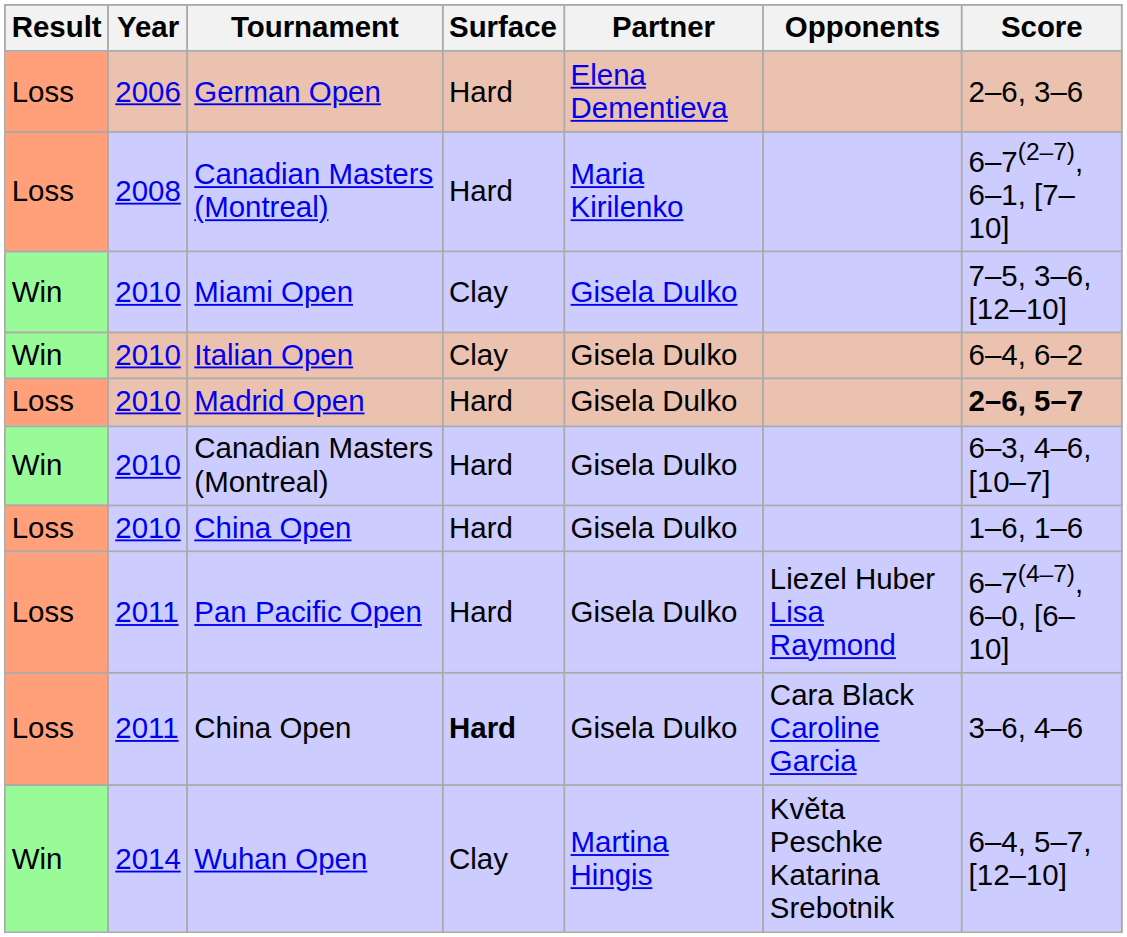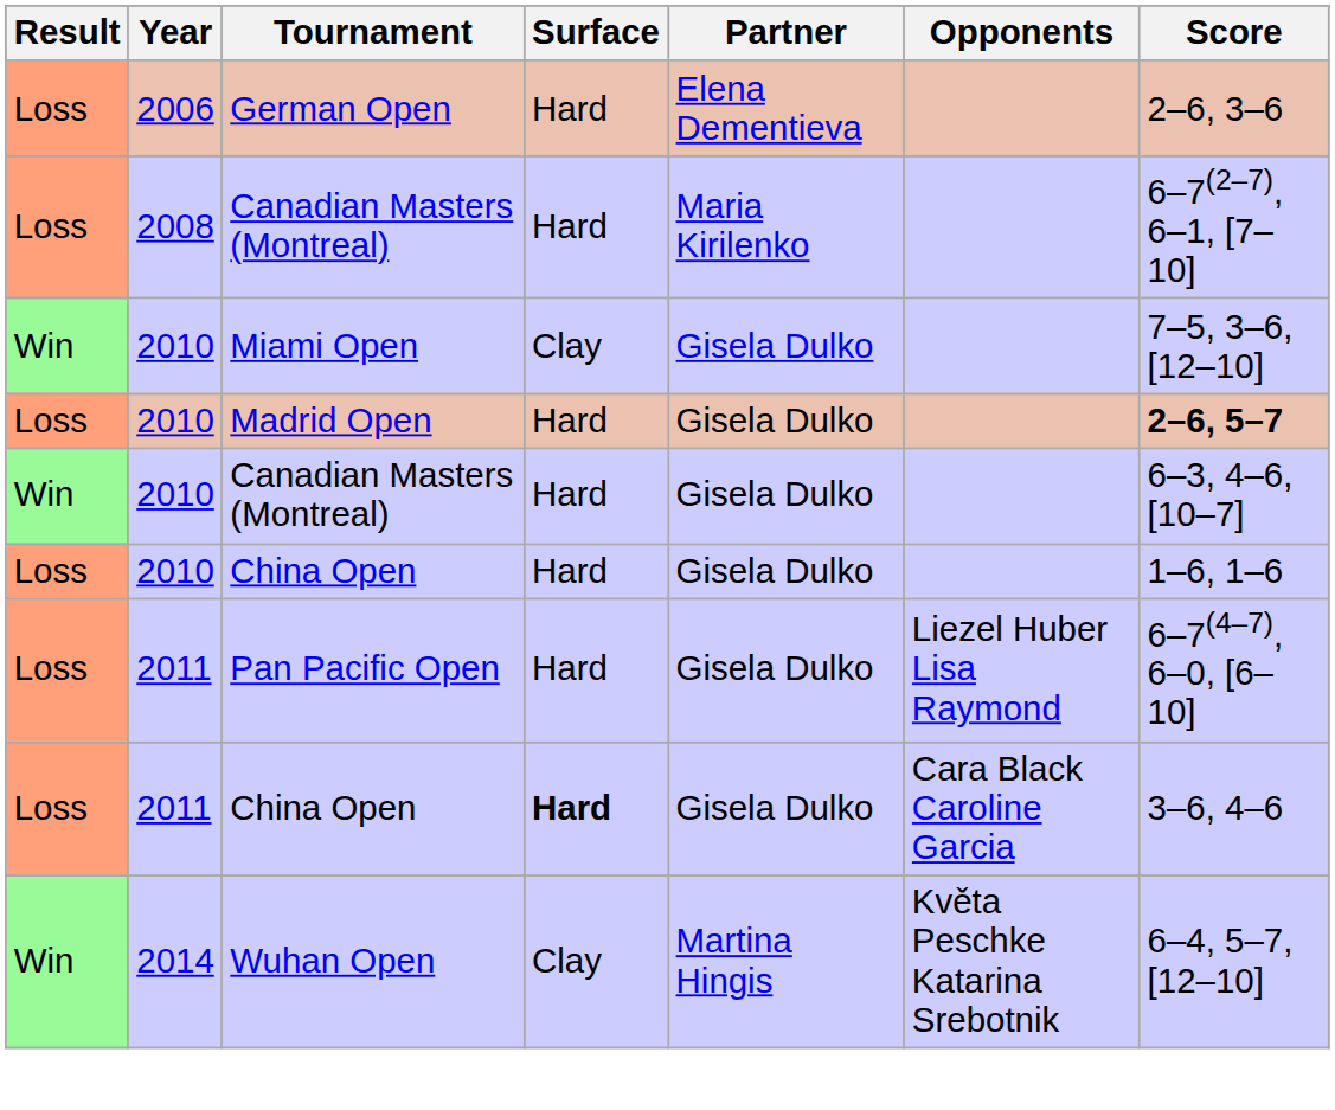 <table class="sortable wikitable">
 <tr>
 <th>Result</th>
 <th>Year</th>
 <th>Tournament</th>
 <th>Surface</th>
 <th>Partner</th>
 <th>Opponents</th>
 <th>Score</th>
 </tr>
 <tr bgcolor=#EBC2AF>
 <td bgcolor=FFA07A>Loss</td>
 <td><a href='#'>2006</a></td>
 <td><a href='#'>German Open</a></td>
 <td>Hard</td>
 <td> <a href='#'>Elena Dementieva</a></td>
 <td></td>
 <td>2–6, 3–6</td>
 </tr>
 <tr bgcolor=#CCCCFF>
 <td bgcolor=FFA07A>Loss</td>
 <td><a href='#'>2008</a></td>
 <td><a href='#'>Canadian Masters (Montreal)</a></td>
 <td>Hard</td>
 <td> <a href='#'>Maria Kirilenko</a></td>
 <td></td>
 <td>6–7<sup>(2–7)</sup>, 6–1, [7–10]</td>
 </tr>
 <tr bgcolor=#CCCCFF>
 <td bgcolor=98FB98>Win</td>
 <td><a href='#'>2010</a></td>
 <td><a href='#'>Miami Open</a></td>
 <td>Clay</td>
 <td> <a href='#'>Gisela Dulko</a></td>
 <td></td>
 <td>7–5, 3–6, [12–10]</td>
-</tr>
-<tr bgcolor=#EBC2AF>
-<td bgcolor=98FB98>Win</td>
-<td><a href='#'>2010</a></td>
-<td><a href='#'>Italian Open</a></td>
-<td>Clay</td>
-<td> Gisela Dulko</td>
-<td></td>
-<td>6–4, 6–2</td>
 </tr>
 <tr bgcolor=#EBC2AF>
 <td bgcolor=FFA07A>Loss</td>
 <td><a href='#'>2010</a></td>
 <td><a href='#'>Madrid Open</a></td>
 <td>Hard</td>
 <td> Gisela Dulko</td>
 <td></td>
 <td><strong>2–6, 5–7</strong></td>
 </tr>
 <tr bgcolor=#CCCCFF>
 <td bgcolor=98FB98>Win</td>
 <td><a href='#'>2010</a></td>
 <td>Canadian Masters (Montreal)</td>
 <td>Hard</td>
 <td> Gisela Dulko</td>
 <td></td>
 <td>6–3, 4–6, [10–7]</td>
 </tr>
 <tr bgcolor=#CCCCFF>
 <td bgcolor=FFA07A>Loss</td>
 <td><a href='#'>2010</a></td>
 <td><a href='#'>China Open</a></td>
 <td>Hard</td>
 <td> Gisela Dulko</td>
 <td></td>
 <td>1–6, 1–6</td>
 </tr>
 <tr bgcolor=#CCCCFF>
 <td bgcolor=FFA07A>Loss</td>
 <td><a href='#'>2011</a></td>
 <td><a href='#'>Pan Pacific Open</a></td>
 <td>Hard</td>
 <td> Gisela Dulko</td>
 <td> Liezel Huber<br> <a href='#'>Lisa Raymond</a></td>
 <td>6–7<sup>(4–7)</sup>, 6–0, [6–10]</td>
 </tr>
 <tr bgcolor=#CCCCFF>
 <td bgcolor=FFA07A>Loss</td>
 <td><a href='#'>2011</a></td>
 <td>China Open</td>
 <td><strong>Hard</strong></td>
 <td> Gisela Dulko</td>
 <td> Cara Black<br> <a href='#'>Caroline Garcia</a></td>
 <td>3–6, 4–6</td>
 </tr>
 <tr bgcolor=#CCCCFF>
 <td bgcolor=98FB98>Win</td>
 <td><a href='#'>2014</a></td>
 <td><a href='#'>Wuhan Open</a></td>
 <td>Clay</td>
 <td> <a href='#'>Martina Hingis</a></td>
 <td> Květa Peschke<br> Katarina Srebotnik</td>
 <td>6–4, 5–7, [12–10]</td>
 </tr>
 </table>
